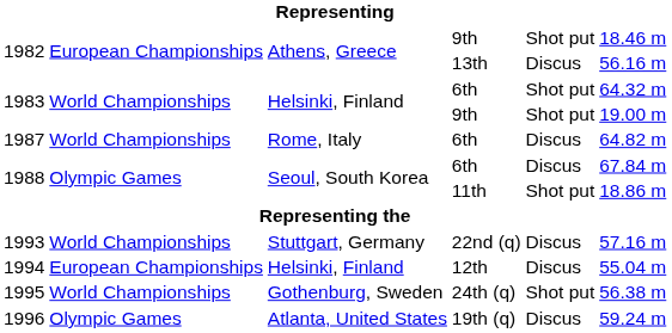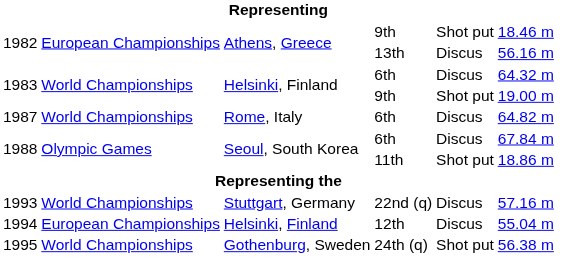 <table>
 <tr>
 <th colspan="6">Representing </th>
 </tr>
 <tr>
 <td rowspan=2>1982</td>
 <td rowspan=2><a href='#'>European Championships</a></td>
 <td rowspan=2><a href='#'>Athens</a>, <a href='#'>Greece</a></td>
 <td>9th</td>
 <td>Shot put</td>
 <td><a href='#'>18.46 m</a></td>
 </tr>
 <tr>
 <td>13th</td>
 <td>Discus</td>
 <td><a href='#'>56.16 m</a></td>
 </tr>
 <tr>
 <td rowspan=2>1983</td>
 <td rowspan=2><a href='#'>World Championships</a></td>
 <td rowspan=2><a href='#'>Helsinki</a>, Finland</td>
 <td>6th</td>
-<td>Shot put</td>
+<td>Discus</td>
 <td><a href='#'>64.32 m</a></td>
 </tr>
 <tr>
 <td>9th</td>
 <td>Shot put</td>
 <td><a href='#'>19.00 m</a></td>
 </tr>
 <tr>
 <td>1987</td>
 <td><a href='#'>World Championships</a></td>
 <td><a href='#'>Rome</a>, Italy</td>
 <td>6th</td>
 <td>Discus</td>
 <td><a href='#'>64.82 m</a></td>
 </tr>
 <tr>
 <td rowspan=2>1988</td>
 <td rowspan=2><a href='#'>Olympic Games</a></td>
 <td rowspan=2><a href='#'>Seoul</a>, South Korea</td>
 <td>6th</td>
 <td>Discus</td>
 <td><a href='#'>67.84 m</a></td>
 </tr>
 <tr>
 <td>11th</td>
 <td>Shot put</td>
 <td><a href='#'>18.86 m</a></td>
 </tr>
 <tr>
 <th colspan="6">Representing the </th>
 </tr>
 <tr>
 <td>1993</td>
 <td><a href='#'>World Championships</a></td>
 <td><a href='#'>Stuttgart</a>, Germany</td>
 <td>22nd (q)</td>
 <td>Discus</td>
 <td><a href='#'>57.16 m</a></td>
 </tr>
 <tr>
 <td>1994</td>
 <td><a href='#'>European Championships</a></td>
 <td><a href='#'>Helsinki</a>, <a href='#'>Finland</a></td>
 <td>12th</td>
 <td>Discus</td>
 <td><a href='#'>55.04 m</a></td>
 </tr>
 <tr>
 <td>1995</td>
 <td><a href='#'>World Championships</a></td>
 <td><a href='#'>Gothenburg</a>, Sweden</td>
 <td>24th (q)</td>
 <td>Shot put</td>
 <td><a href='#'>56.38 m</a></td>
 </tr>
-<tr>
-<td>1996</td>
-<td><a href='#'>Olympic Games</a></td>
-<td><a href='#'>Atlanta, United States</a></td>
-<td>19th (q)</td>
-<td>Discus</td>
-<td><a href='#'>59.24 m</a></td>
-</tr>
 </table>
